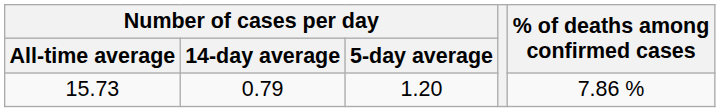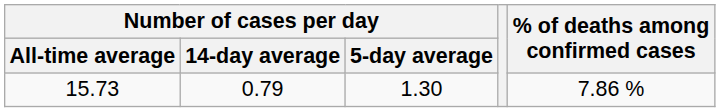 <table class="wikitable" style="text-align:center;">
 <tr>
 <th colspan=3>Number of cases per day</th>
 <th rowspan="3"></th>
 <th rowspan="2">% of deaths among<br>confirmed cases</th>
 </tr>
 <tr>
 <th>All-time average</th>
 <th>14-day average</th>
 <th>5-day average</th>
 </tr>
 <tr>
 <td>15.73</td>
 <td>0.79</td>
-<td>1.20</td>
+<td>1.30</td>
 <td>7.86 %</td>
 </tr>
 </table>
